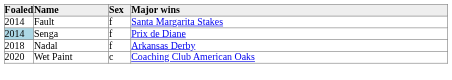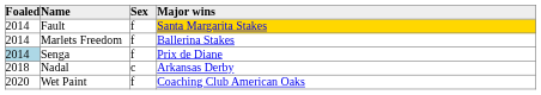 <table border="1" cellpadding="0" style="border-collapse: collapse">
 <tr style="background:#eee;">
 <td style="width:35px;"><strong>Foaled</strong></td>
 <td style="width:120px;"><strong>Name</strong></td>
 <td style="width:35px;"><strong>Sex</strong></td>
 <td style="width:510px;"><strong>Major wins</strong></td>
 </tr>
 <tr>
 <td>2014</td>
 <td>Fault</td>
 <td>f</td>
-<td><a href='#'>Santa Margarita Stakes</a></td>
+<td style="background: gold;"><a href='#'>Santa Margarita Stakes</a></td>
+</tr>
+<tr>
+<td>2014</td>
+<td>Marlets Freedom</td>
+<td>f</td>
+<td><a href='#'>Ballerina Stakes</a></td>
 </tr>
 <tr>
 <td style="background: lightblue;">2014</td>
 <td>Senga</td>
 <td>f</td>
 <td><a href='#'>Prix de Diane</a></td>
 </tr>
 <tr>
 <td>2018</td>
 <td>Nadal</td>
-<td>f</td>
+<td>c</td>
 <td><a href='#'>Arkansas Derby</a></td>
 </tr>
 <tr>
 <td>2020</td>
 <td>Wet Paint</td>
-<td>c</td>
+<td>f</td>
 <td><a href='#'>Coaching Club American Oaks</a></td>
 </tr>
 </table>
